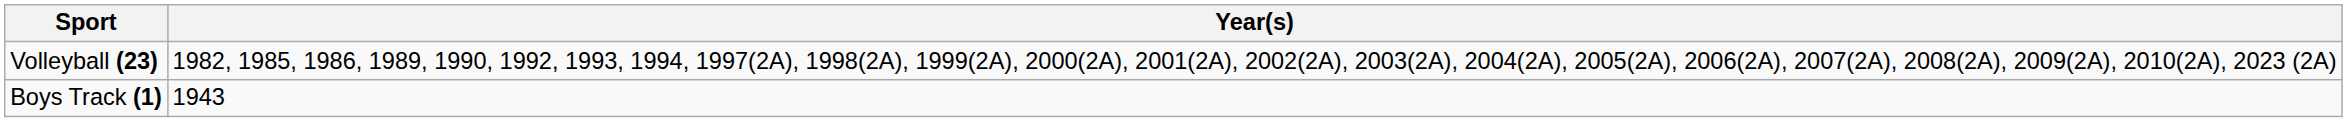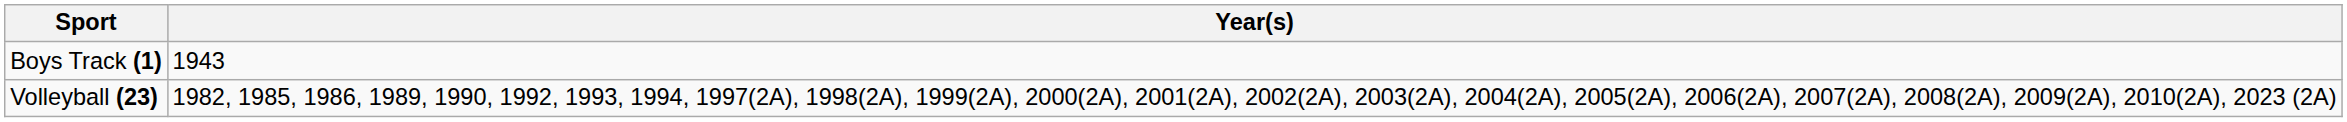 <table class="wikitable">
 <tr>
 <th>Sport</th>
 <th>Year(s)</th>
 </tr>
 <tr>
+<td>Boys Track <strong>(1)</strong></td>
+<td>1943</td>
+</tr>
+<tr>
 <td>Volleyball <strong>(23)</strong></td>
 <td>1982, 1985, 1986, 1989, 1990, 1992, 1993, 1994, 1997(2A), 1998(2A), 1999(2A), 2000(2A), 2001(2A), 2002(2A), 2003(2A), 2004(2A), 2005(2A), 2006(2A), 2007(2A), 2008(2A), 2009(2A), 2010(2A), 2023 (2A)</td>
 </tr>
-<tr>
-<td>Boys Track <strong>(1)</strong></td>
-<td>1943</td>
-</tr>
 </table>
